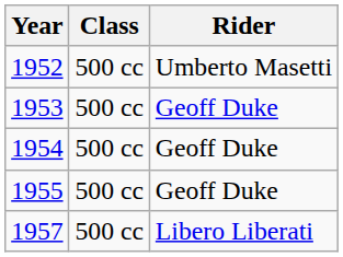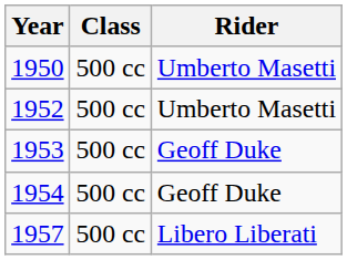 <table class="wikitable">
 <tr>
 <th>Year</th>
 <th>Class</th>
 <th>Rider</th>
+</tr>
+<tr>
+<td><a href='#'>1950</a></td>
+<td>500 cc</td>
+<td> <a href='#'>Umberto Masetti</a></td>
 </tr>
 <tr>
 <td><a href='#'>1952</a></td>
 <td>500 cc</td>
 <td> Umberto Masetti</td>
 </tr>
 <tr>
 <td><a href='#'>1953</a></td>
 <td>500 cc</td>
 <td> <a href='#'>Geoff Duke</a></td>
 </tr>
 <tr>
 <td><a href='#'>1954</a></td>
 <td>500 cc</td>
 <td> Geoff Duke</td>
 </tr>
 <tr>
-<td><a href='#'>1955</a></td>
-<td>500 cc</td>
-<td> Geoff Duke</td>
-</tr>
-<tr>
 <td><a href='#'>1957</a></td>
 <td>500 cc</td>
 <td> <a href='#'>Libero Liberati</a></td>
 </tr>
 </table>
